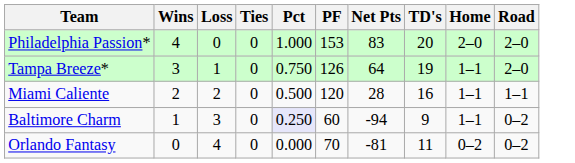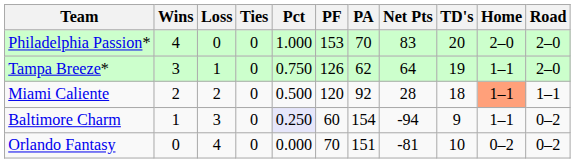 <table class="wikitable" style="text-align:center">
 <tr>
 <th>Team</th>
 <th>Wins</th>
 <th>Loss</th>
 <th>Ties</th>
 <th>Pct</th>
 <th>PF</th>
+<th>PA</th>
 <th>Net Pts</th>
 <th>TD's</th>
 <th>Home</th>
 <th>Road</th>
 </tr>
 <tr bgcolor="#ccffcc">
 <td align=left><a href='#'>Philadelphia Passion</a>*</td>
 <td>4</td>
 <td>0</td>
 <td>0</td>
 <td>1.000</td>
 <td>153</td>
+<td>70</td>
 <td>83</td>
 <td>20</td>
 <td>2–0</td>
 <td>2–0</td>
 </tr>
 <tr bgcolor="#ccffcc">
 <td align=left><a href='#'>Tampa Breeze</a>*</td>
 <td>3</td>
 <td>1</td>
 <td>0</td>
 <td>0.750</td>
 <td>126</td>
+<td>62</td>
 <td>64</td>
 <td>19</td>
 <td>1–1</td>
 <td>2–0</td>
 </tr>
 <tr>
 <td align=left><a href='#'>Miami Caliente</a></td>
 <td>2</td>
 <td>2</td>
 <td>0</td>
 <td>0.500</td>
 <td>120</td>
+<td>92</td>
 <td>28</td>
-<td>16</td>
-<td>1–1</td>
+<td>18</td>
+<td style="background: lightsalmon;">1–1</td>
 <td>1–1</td>
 </tr>
 <tr>
 <td align=left><a href='#'>Baltimore Charm</a></td>
 <td>1</td>
 <td>3</td>
 <td>0</td>
 <td style="background: lavender;">0.250</td>
 <td>60</td>
+<td>154</td>
 <td>-94</td>
 <td>9</td>
 <td>1–1</td>
 <td>0–2</td>
 </tr>
 <tr>
 <td align=left><a href='#'>Orlando Fantasy</a></td>
 <td>0</td>
 <td>4</td>
 <td>0</td>
 <td>0.000</td>
 <td>70</td>
+<td>151</td>
 <td>-81</td>
-<td>11</td>
+<td>10</td>
 <td>0–2</td>
 <td>0–2</td>
 </tr>
 </table>
